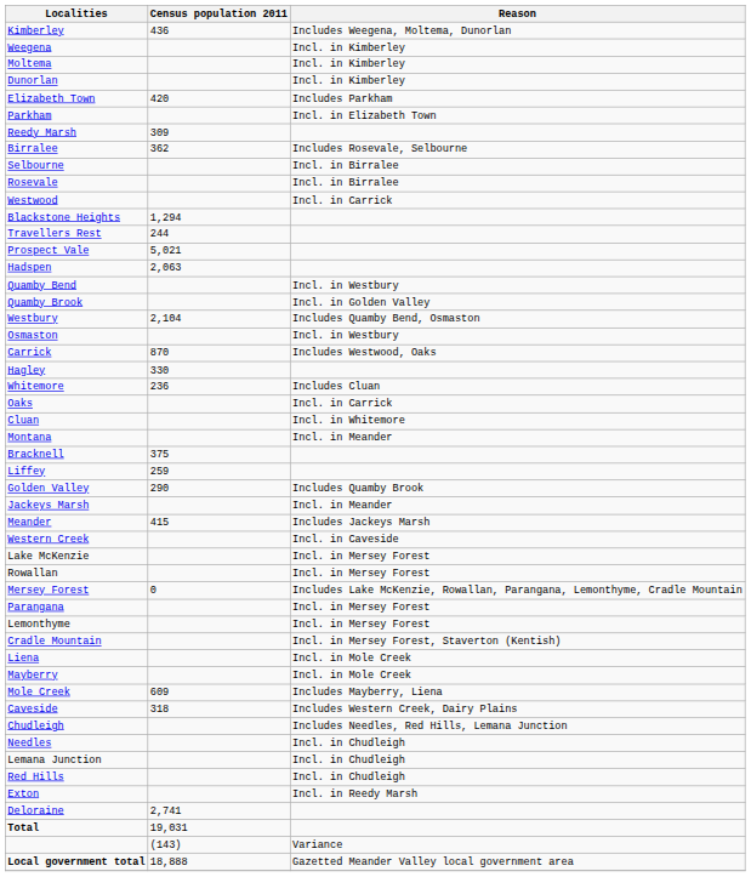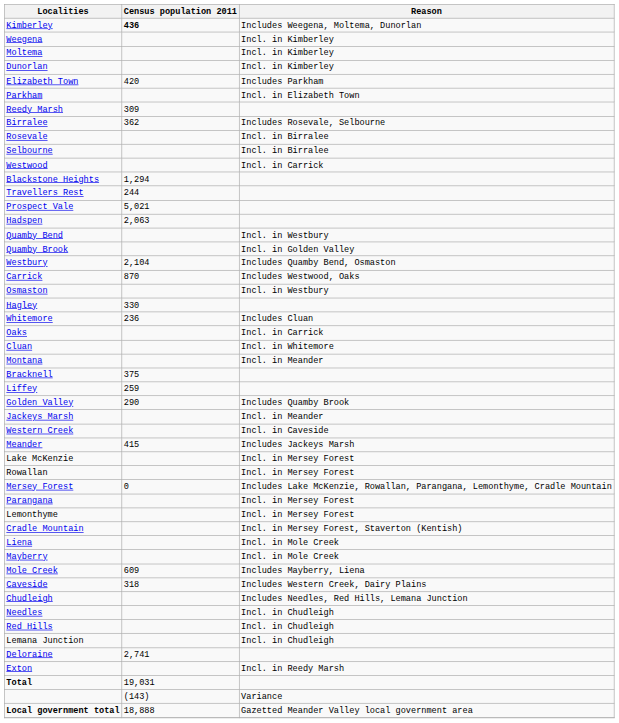 <table class="wikitable">
 <tr>
 <th>Localities</th>
 <th>Census population 2011</th>
 <th>Reason</th>
 </tr>
 <tr>
 <td><a href='#'>Kimberley</a></td>
-<td>436</td>
+<td><strong>436</strong></td>
 <td>Includes Weegena, Moltema, Dunorlan</td>
 </tr>
 <tr>
 <td><a href='#'>Weegena</a></td>
 <td></td>
 <td>Incl. in Kimberley</td>
 </tr>
 <tr>
 <td><a href='#'>Moltema</a></td>
 <td></td>
 <td>Incl. in Kimberley</td>
 </tr>
 <tr>
 <td><a href='#'>Dunorlan</a></td>
 <td></td>
 <td>Incl. in Kimberley</td>
 </tr>
 <tr>
 <td><a href='#'>Elizabeth Town</a></td>
 <td>420</td>
 <td>Includes Parkham</td>
 </tr>
 <tr>
 <td><a href='#'>Parkham</a></td>
 <td></td>
 <td>Incl. in Elizabeth Town</td>
 </tr>
 <tr>
 <td><a href='#'>Reedy Marsh</a></td>
 <td>309</td>
 <td></td>
 </tr>
 <tr>
 <td><a href='#'>Birralee</a></td>
 <td>362</td>
 <td>Includes Rosevale, Selbourne</td>
 </tr>
 <tr>
-<td><a href='#'>Selbourne</a></td>
+<td><a href='#'>Rosevale</a></td>
 <td></td>
 <td>Incl. in Birralee</td>
 </tr>
 <tr>
-<td><a href='#'>Rosevale</a></td>
+<td><a href='#'>Selbourne</a></td>
 <td></td>
 <td>Incl. in Birralee</td>
 </tr>
 <tr>
 <td><a href='#'>Westwood</a></td>
 <td></td>
 <td>Incl. in Carrick</td>
 </tr>
 <tr>
 <td><a href='#'>Blackstone Heights</a></td>
 <td>1,294</td>
 <td></td>
 </tr>
 <tr>
 <td><a href='#'>Travellers Rest</a></td>
 <td>244</td>
 <td></td>
 </tr>
 <tr>
 <td><a href='#'>Prospect Vale</a></td>
 <td>5,021</td>
 <td></td>
 </tr>
 <tr>
 <td><a href='#'>Hadspen</a></td>
 <td>2,063</td>
 <td></td>
 </tr>
 <tr>
 <td><a href='#'>Quamby Bend</a></td>
 <td></td>
 <td>Incl. in Westbury</td>
 </tr>
 <tr>
 <td><a href='#'>Quamby Brook</a></td>
 <td></td>
 <td>Incl. in Golden Valley</td>
 </tr>
 <tr>
 <td><a href='#'>Westbury</a></td>
 <td>2,104</td>
 <td>Includes Quamby Bend, Osmaston</td>
 </tr>
 <tr>
+<td><a href='#'>Carrick</a></td>
+<td>870</td>
+<td>Includes Westwood, Oaks</td>
+</tr>
+<tr>
 <td><a href='#'>Osmaston</a></td>
 <td></td>
 <td>Incl. in Westbury</td>
-</tr>
-<tr>
-<td><a href='#'>Carrick</a></td>
-<td>870</td>
-<td>Includes Westwood, Oaks</td>
 </tr>
 <tr>
 <td><a href='#'>Hagley</a></td>
 <td>330</td>
 <td></td>
 </tr>
 <tr>
 <td><a href='#'>Whitemore</a></td>
 <td>236</td>
 <td>Includes Cluan</td>
 </tr>
 <tr>
 <td><a href='#'>Oaks</a></td>
 <td></td>
 <td>Incl. in Carrick</td>
 </tr>
 <tr>
 <td><a href='#'>Cluan</a></td>
 <td></td>
 <td>Incl. in Whitemore</td>
 </tr>
 <tr>
 <td><a href='#'>Montana</a></td>
 <td></td>
 <td>Incl. in Meander</td>
 </tr>
 <tr>
 <td><a href='#'>Bracknell</a></td>
 <td>375</td>
 <td></td>
 </tr>
 <tr>
 <td><a href='#'>Liffey</a></td>
 <td>259</td>
 <td></td>
 </tr>
 <tr>
 <td><a href='#'>Golden Valley</a></td>
 <td>290</td>
 <td>Includes Quamby Brook</td>
 </tr>
 <tr>
 <td><a href='#'>Jackeys Marsh</a></td>
 <td></td>
 <td>Incl. in Meander</td>
 </tr>
 <tr>
+<td><a href='#'>Western Creek</a></td>
+<td></td>
+<td>Incl. in Caveside</td>
+</tr>
+<tr>
 <td><a href='#'>Meander</a></td>
 <td>415</td>
 <td>Includes Jackeys Marsh</td>
-</tr>
-<tr>
-<td><a href='#'>Western Creek</a></td>
-<td></td>
-<td>Incl. in Caveside</td>
 </tr>
 <tr>
 <td>Lake McKenzie</td>
 <td></td>
 <td>Incl. in Mersey Forest</td>
 </tr>
 <tr>
 <td>Rowallan</td>
 <td></td>
 <td>Incl. in Mersey Forest</td>
 </tr>
 <tr>
 <td><a href='#'>Mersey Forest</a></td>
 <td>0</td>
 <td>Includes Lake McKenzie, Rowallan, Parangana, Lemonthyme, Cradle Mountain</td>
 </tr>
 <tr>
 <td><a href='#'>Parangana</a></td>
 <td></td>
 <td>Incl. in Mersey Forest</td>
 </tr>
 <tr>
 <td>Lemonthyme</td>
 <td></td>
 <td>Incl. in Mersey Forest</td>
 </tr>
 <tr>
 <td><a href='#'>Cradle Mountain</a></td>
 <td></td>
 <td>Incl. in Mersey Forest, Staverton (Kentish)</td>
 </tr>
 <tr>
 <td><a href='#'>Liena</a></td>
 <td></td>
 <td>Incl. in Mole Creek</td>
 </tr>
 <tr>
 <td><a href='#'>Mayberry</a></td>
 <td></td>
 <td>Incl. in Mole Creek</td>
 </tr>
 <tr>
 <td><a href='#'>Mole Creek</a></td>
 <td>609</td>
 <td>Includes Mayberry, Liena</td>
 </tr>
 <tr>
 <td><a href='#'>Caveside</a></td>
 <td>318</td>
 <td>Includes Western Creek, Dairy Plains</td>
 </tr>
 <tr>
 <td><a href='#'>Chudleigh</a></td>
 <td></td>
 <td>Includes Needles, Red Hills, Lemana Junction</td>
 </tr>
 <tr>
 <td><a href='#'>Needles</a></td>
 <td></td>
 <td>Incl. in Chudleigh</td>
 </tr>
 <tr>
+<td><a href='#'>Red Hills</a></td>
+<td></td>
+<td>Incl. in Chudleigh</td>
+</tr>
+<tr>
 <td>Lemana Junction</td>
 <td></td>
 <td>Incl. in Chudleigh</td>
 </tr>
 <tr>
-<td><a href='#'>Red Hills</a></td>
+<td><a href='#'>Deloraine</a></td>
+<td>2,741</td>
 <td></td>
-<td>Incl. in Chudleigh</td>
 </tr>
 <tr>
 <td><a href='#'>Exton</a></td>
 <td></td>
 <td>Incl. in Reedy Marsh</td>
-</tr>
-<tr>
-<td><a href='#'>Deloraine</a></td>
-<td>2,741</td>
-<td></td>
 </tr>
 <tr>
 <td><strong>Total</strong></td>
 <td>19,031</td>
 <td></td>
 </tr>
 <tr>
 <td></td>
 <td>(143)</td>
 <td>Variance</td>
 </tr>
 <tr>
 <td><strong>Local government total</strong></td>
 <td>18,888</td>
 <td>Gazetted Meander Valley local government area</td>
 </tr>
 <tr>
 </tr>
 </table>
